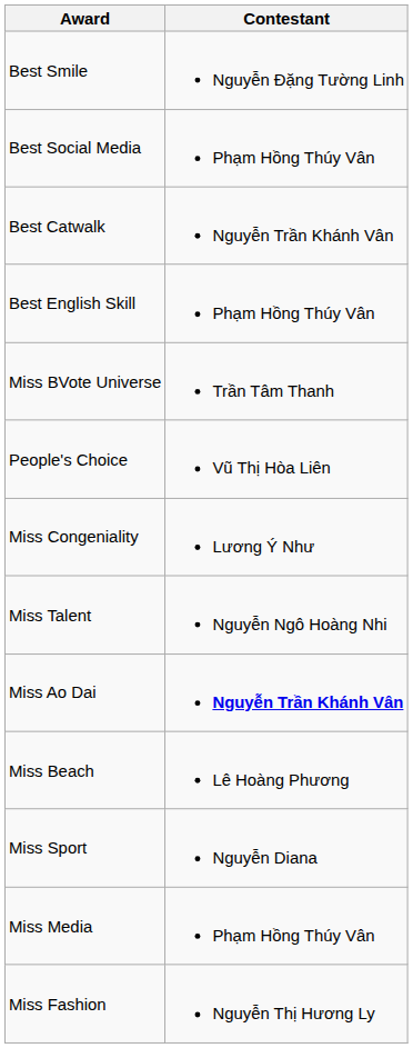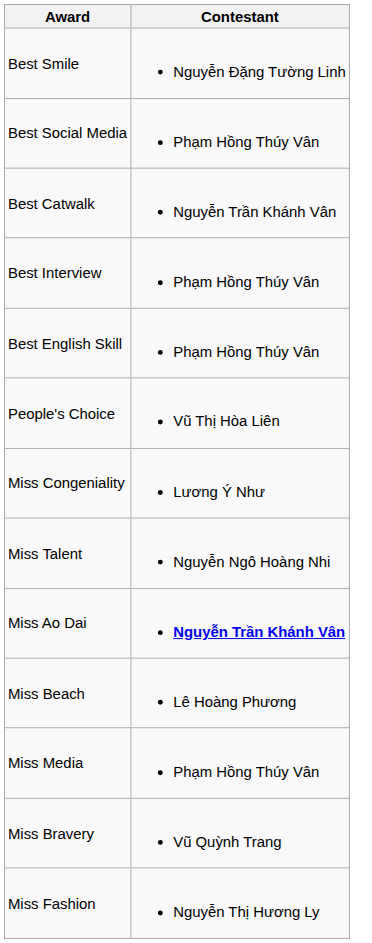 <table class="wikitable sortable" style="font-size: 95%;">
 <tr>
 <th>Award</th>
 <th>Contestant</th>
 </tr>
 <tr>
 <td>Best Smile</td>
 <td><br><ul><li>Nguyễn Đặng Tường Linh</li></ul></td>
 </tr>
 <tr>
 <td>Best Social Media</td>
 <td><br><ul><li>Phạm Hồng Thúy Vân</li></ul></td>
 </tr>
 <tr>
 <td>Best Catwalk</td>
 <td><br><ul><li>Nguyễn Trần Khánh Vân</li></ul></td>
 </tr>
 <tr>
-<td>Best English Skill</td>
+<td>Best Interview</td>
 <td><br><ul><li>Phạm Hồng Thúy Vân</li></ul></td>
 </tr>
 <tr>
-<td>Miss BVote Universe</td>
-<td><br><ul><li>Trần Tâm Thanh</li></ul></td>
+<td>Best English Skill</td>
+<td><br><ul><li>Phạm Hồng Thúy Vân</li></ul></td>
 </tr>
 <tr>
 <td>People's Choice</td>
 <td><br><ul><li>Vũ Thị Hòa Liên</li></ul></td>
 </tr>
 <tr>
 <td>Miss Congeniality</td>
 <td><br><ul><li>Lương Ý Như</li></ul></td>
 </tr>
 <tr>
 <td>Miss Talent</td>
 <td><br><ul><li>Nguyễn Ngô Hoàng Nhi</li></ul></td>
 </tr>
 <tr>
 <td>Miss Ao Dai</td>
 <td><strong><br><ul><li><a href='#'>Nguyễn Trần Khánh Vân</a></li></ul></strong></td>
 </tr>
 <tr>
 <td>Miss Beach</td>
 <td><br><ul><li>Lê Hoàng Phương</li></ul></td>
 </tr>
 <tr>
-<td>Miss Sport</td>
-<td><br><ul><li>Nguyễn Diana</li></ul></td>
+<td>Miss Media</td>
+<td><br><ul><li>Phạm Hồng Thúy Vân</li></ul></td>
 </tr>
 <tr>
-<td>Miss Media</td>
-<td><br><ul><li>Phạm Hồng Thúy Vân</li></ul></td>
+<td>Miss Bravery</td>
+<td><br><ul><li>Vũ Quỳnh Trang</li></ul></td>
 </tr>
 <tr>
 <td>Miss Fashion</td>
 <td><br><ul><li>Nguyễn Thị Hương Ly</li></ul></td>
 </tr>
 </table>
